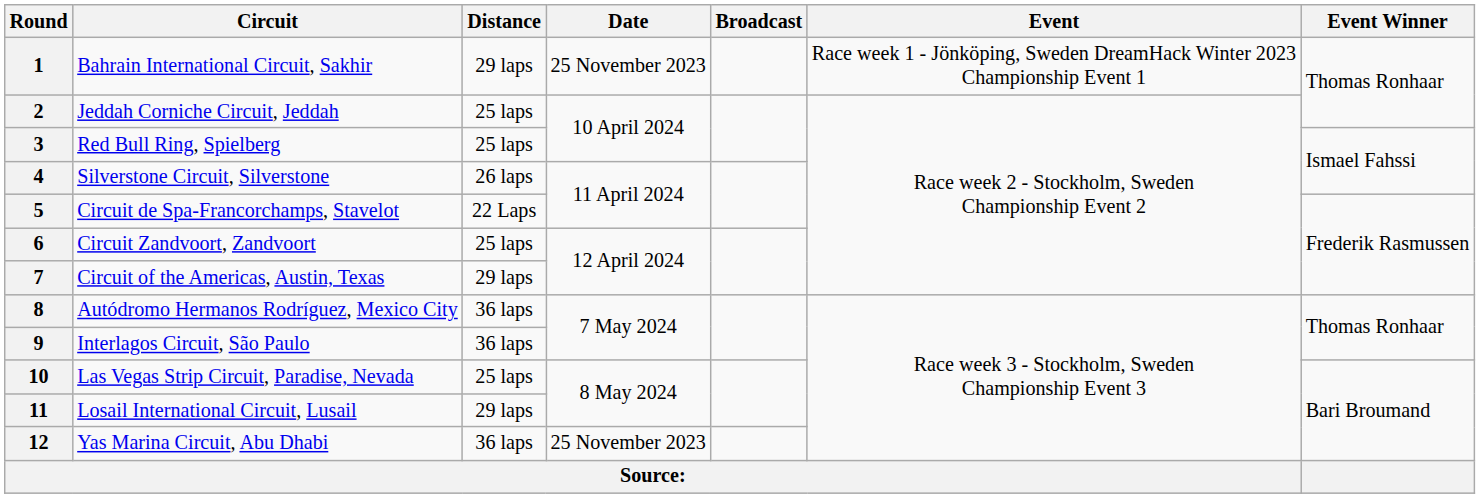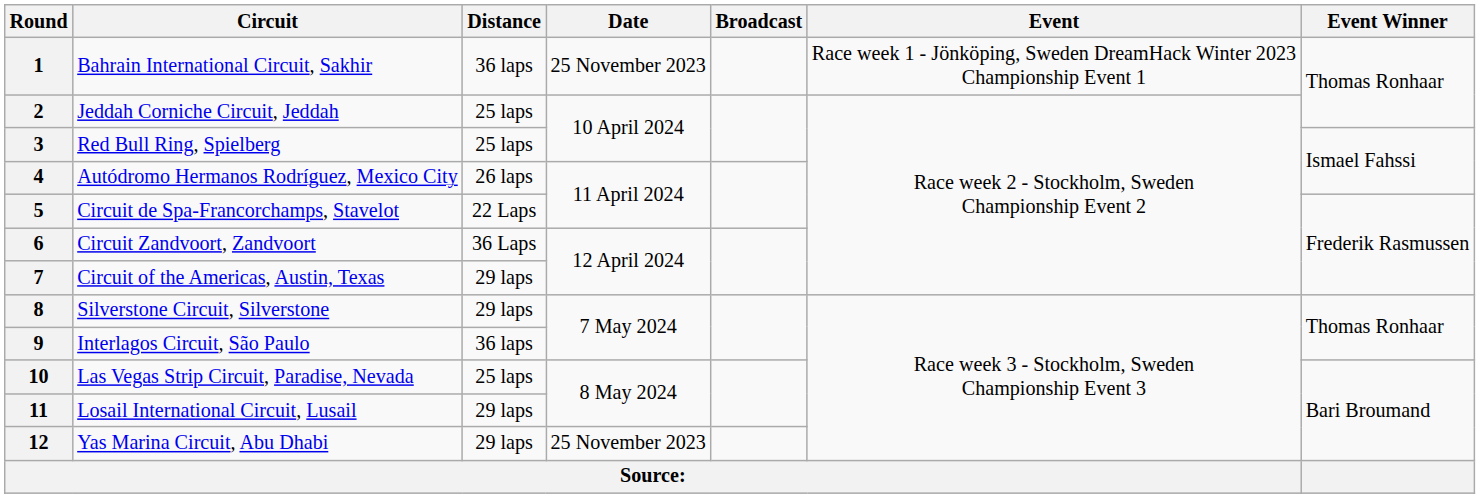 <table class="wikitable" style="font-size: 85%;">
 <tr>
 <th data-sort-type="number">Round</th>
 <th>Circuit</th>
 <th>Distance</th>
 <th>Date</th>
 <th>Broadcast</th>
 <th>Event</th>
 <th>Event Winner</th>
 </tr>
 <tr>
 <th>1</th>
 <td> <a href='#'>Bahrain International Circuit</a>, <a href='#'>Sakhir</a></td>
-<td style="text-align:center">29 laps</td>
+<td style="text-align:center">36 laps</td>
 <td style="text-align:center">25 November 2023</td>
 <td></td>
 <td style="text-align:center">Race week 1 - Jönköping, Sweden DreamHack Winter 2023<br>Championship Event 1</td>
 <td rowspan="2"> Thomas Ronhaar</td>
 </tr>
 <tr>
 <th>2</th>
 <td> <a href='#'>Jeddah Corniche Circuit</a>, <a href='#'>Jeddah</a></td>
 <td style="text-align:center">25 laps</td>
 <td rowspan="2" style="text-align:center">10 April 2024</td>
 <td rowspan="2"></td>
 <td rowspan="6" style="text-align:center">Race week 2 - Stockholm, Sweden<br>Championship Event 2</td>
 </tr>
 <tr>
 <th>3</th>
 <td> <a href='#'>Red Bull Ring</a>, <a href='#'>Spielberg</a></td>
 <td style="text-align:center">25 laps</td>
 <td rowspan="2"> Ismael Fahssi</td>
 </tr>
 <tr>
 <th>4</th>
-<td> <a href='#'>Silverstone Circuit</a>, <a href='#'>Silverstone</a></td>
+<td> <a href='#'>Autódromo Hermanos Rodríguez</a>, <a href='#'>Mexico City</a></td>
 <td style="text-align:center">26 laps</td>
 <td rowspan="2" style="text-align:center">11 April 2024</td>
 <td rowspan="2"></td>
 </tr>
 <tr>
 <th>5</th>
 <td> <a href='#'>Circuit de Spa-Francorchamps</a>, <a href='#'>Stavelot</a></td>
 <td style="text-align:center">22 Laps</td>
 <td rowspan="3"> Frederik Rasmussen</td>
 </tr>
 <tr>
 <th>6</th>
 <td> <a href='#'>Circuit Zandvoort</a>, <a href='#'>Zandvoort</a></td>
-<td style="text-align:center">25 laps</td>
+<td style="text-align:center">36 Laps</td>
 <td rowspan="2" style="text-align:center">12 April 2024</td>
 <td rowspan="2"></td>
 </tr>
 <tr>
 <th>7</th>
 <td> <a href='#'>Circuit of the Americas</a>, <a href='#'>Austin, Texas</a></td>
 <td style="text-align:center">29 laps</td>
 </tr>
 <tr>
 <th>8</th>
-<td> <a href='#'>Autódromo Hermanos Rodríguez</a>, <a href='#'>Mexico City</a></td>
-<td style="text-align:center">36 laps</td>
+<td> <a href='#'>Silverstone Circuit</a>, <a href='#'>Silverstone</a></td>
+<td style="text-align:center">29 laps</td>
 <td rowspan="2" style="text-align:center">7 May 2024</td>
 <td rowspan="2"></td>
 <td rowspan="5" style="text-align:center">Race week 3 - Stockholm, Sweden<br>Championship Event 3</td>
 <td rowspan="2"> Thomas Ronhaar</td>
 </tr>
 <tr>
 <th>9</th>
 <td> <a href='#'>Interlagos Circuit</a>, <a href='#'>São Paulo</a></td>
 <td style="text-align:center">36 laps</td>
 </tr>
 <tr>
 <th>10</th>
 <td> <a href='#'>Las Vegas Strip Circuit</a>, <a href='#'>Paradise, Nevada</a></td>
 <td style="text-align:center">25 laps</td>
 <td rowspan="2" style="text-align:center">8 May 2024</td>
 <td rowspan="2"></td>
 <td rowspan="3"> Bari Broumand</td>
 </tr>
 <tr>
 <th>11</th>
 <td> <a href='#'>Losail International Circuit</a>, <a href='#'>Lusail</a></td>
 <td style="text-align:center">29 laps</td>
 </tr>
 <tr>
 <th>12</th>
 <td> <a href='#'>Yas Marina Circuit</a>, <a href='#'>Abu Dhabi</a></td>
-<td style="text-align:center">36 laps</td>
+<td style="text-align:center">29 laps</td>
 <td style="text-align:center">25 November 2023</td>
 <td></td>
 </tr>
 <tr>
 <th colspan="6" style="text-align:center"><strong>Source</strong>:</th>
 <th></th>
 </tr>
 </table>
